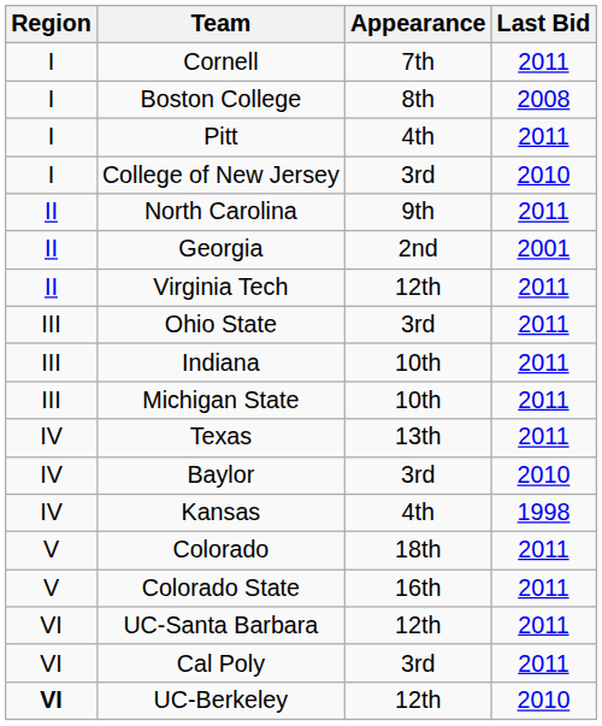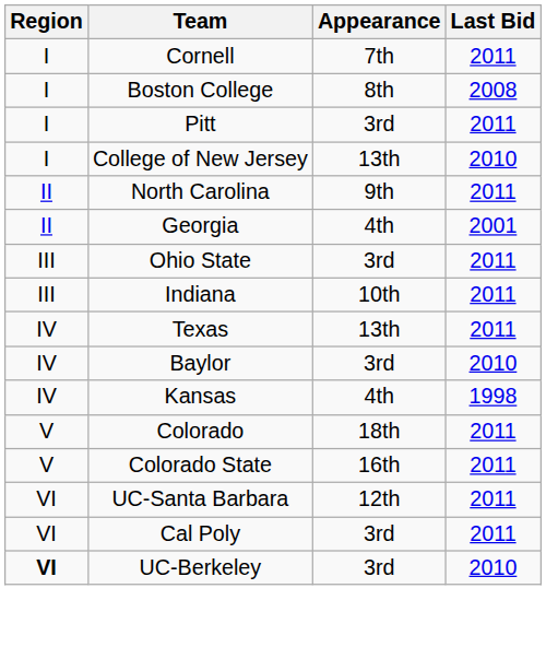 <table class="wikitable sortable" style="text-align:center">
 <tr>
 <th>Region</th>
 <th>Team</th>
 <th>Appearance</th>
 <th>Last Bid</th>
 </tr>
 <tr>
 <td>I</td>
 <td>Cornell</td>
 <td>7th</td>
 <td><a href='#'>2011</a></td>
 </tr>
 <tr>
 <td>I</td>
 <td>Boston College</td>
 <td>8th</td>
 <td><a href='#'>2008</a></td>
 </tr>
 <tr>
 <td>I</td>
 <td>Pitt</td>
-<td>4th</td>
+<td>3rd</td>
 <td><a href='#'>2011</a></td>
 </tr>
 <tr>
 <td>I</td>
 <td>College of New Jersey</td>
-<td>3rd</td>
+<td>13th</td>
 <td><a href='#'>2010</a></td>
 </tr>
 <tr>
 <td><a href='#'>II</a></td>
 <td>North Carolina</td>
 <td>9th</td>
 <td><a href='#'>2011</a></td>
 </tr>
 <tr>
 <td><a href='#'>II</a></td>
 <td>Georgia</td>
-<td>2nd</td>
+<td>4th</td>
 <td><a href='#'>2001</a></td>
-</tr>
-<tr>
-<td><a href='#'>II</a></td>
-<td>Virginia Tech</td>
-<td>12th</td>
-<td><a href='#'>2011</a></td>
 </tr>
 <tr>
 <td>III</td>
 <td>Ohio State</td>
 <td>3rd</td>
 <td><a href='#'>2011</a></td>
 </tr>
 <tr>
 <td>III</td>
 <td>Indiana</td>
-<td>10th</td>
-<td><a href='#'>2011</a></td>
-</tr>
-<tr>
-<td>III</td>
-<td>Michigan State</td>
 <td>10th</td>
 <td><a href='#'>2011</a></td>
 </tr>
 <tr>
 <td>IV</td>
 <td>Texas</td>
 <td>13th</td>
 <td><a href='#'>2011</a></td>
 </tr>
 <tr>
 <td>IV</td>
 <td>Baylor</td>
 <td>3rd</td>
 <td><a href='#'>2010</a></td>
 </tr>
 <tr>
 <td>IV</td>
 <td>Kansas</td>
 <td>4th</td>
 <td><a href='#'>1998</a></td>
 </tr>
 <tr>
 <td>V</td>
 <td>Colorado</td>
 <td>18th</td>
 <td><a href='#'>2011</a></td>
 </tr>
 <tr>
 <td>V</td>
 <td>Colorado State</td>
 <td>16th</td>
 <td><a href='#'>2011</a></td>
 </tr>
 <tr>
 <td>VI</td>
 <td>UC-Santa Barbara</td>
 <td>12th</td>
 <td><a href='#'>2011</a></td>
 </tr>
 <tr>
 <td>VI</td>
 <td>Cal Poly</td>
 <td>3rd</td>
 <td><a href='#'>2011</a></td>
 </tr>
 <tr>
 <td><strong>VI</strong></td>
 <td>UC-Berkeley</td>
-<td>12th</td>
+<td>3rd</td>
 <td><a href='#'>2010</a></td>
 </tr>
 </table>
